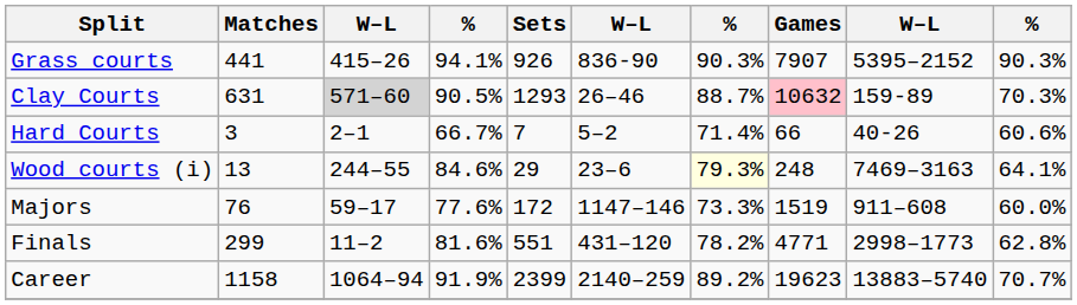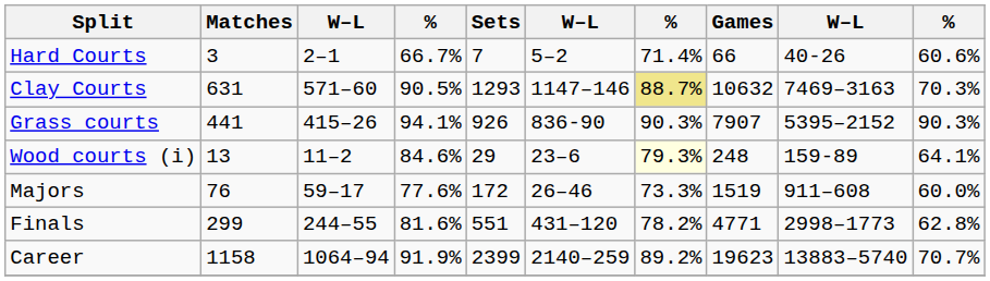 <table class="wikitable sortable">
 <tr>
 <th>Split</th>
 <th>Matches</th>
 <th>W–L</th>
 <th>%</th>
 <th>Sets</th>
 <th>W–L</th>
 <th>%</th>
 <th>Games</th>
 <th>W–L</th>
 <th>%</th>
 </tr>
 <tr>
+<td><a href='#'>Hard Courts</a></td>
+<td>3</td>
+<td>2–1</td>
+<td>66.7%</td>
+<td>7</td>
+<td>5–2</td>
+<td>71.4%</td>
+<td>66</td>
+<td>40-26</td>
+<td>60.6%</td>
+</tr>
+<tr>
+<td><a href='#'>Clay Courts</a></td>
+<td>631</td>
+<td>571–60</td>
+<td>90.5%</td>
+<td>1293</td>
+<td>1147–146</td>
+<td style="background: khaki;">88.7%</td>
+<td>10632</td>
+<td>7469–3163</td>
+<td>70.3%</td>
+</tr>
+<tr>
 <td><a href='#'>Grass courts</a></td>
 <td>441</td>
 <td>415–26</td>
 <td>94.1%</td>
 <td>926</td>
 <td>836-90</td>
 <td>90.3%</td>
 <td>7907</td>
 <td>5395–2152</td>
 <td>90.3%</td>
 </tr>
 <tr>
-<td><a href='#'>Clay Courts</a></td>
-<td>631</td>
-<td style="background: lightgrey;">571–60</td>
-<td>90.5%</td>
-<td>1293</td>
-<td>26–46</td>
-<td>88.7%</td>
-<td style="background: pink;">10632</td>
-<td>159-89</td>
-<td>70.3%</td>
-</tr>
-<tr>
-<td><a href='#'>Hard Courts</a></td>
-<td>3</td>
-<td>2–1</td>
-<td>66.7%</td>
-<td>7</td>
-<td>5–2</td>
-<td>71.4%</td>
-<td>66</td>
-<td>40-26</td>
-<td>60.6%</td>
-</tr>
-<tr>
 <td><a href='#'>Wood courts</a> (i)</td>
 <td>13</td>
-<td>244–55</td>
+<td>11–2</td>
 <td>84.6%</td>
 <td>29</td>
 <td>23–6</td>
 <td style="background: lightyellow;">79.3%</td>
 <td>248</td>
-<td>7469–3163</td>
+<td>159-89</td>
 <td>64.1%</td>
 </tr>
 <tr>
 <td>Majors</td>
 <td>76</td>
 <td>59–17</td>
 <td>77.6%</td>
 <td>172</td>
-<td>1147–146</td>
+<td>26–46</td>
 <td>73.3%</td>
 <td>1519</td>
 <td>911–608</td>
 <td>60.0%</td>
 </tr>
 <tr>
 <td>Finals</td>
 <td>299</td>
-<td>11–2</td>
+<td>244–55</td>
 <td>81.6%</td>
 <td>551</td>
 <td>431–120</td>
 <td>78.2%</td>
 <td>4771</td>
 <td>2998–1773</td>
 <td>62.8%</td>
 </tr>
 <tr>
 <td>Career</td>
 <td>1158</td>
 <td>1064–94</td>
 <td>91.9%</td>
 <td>2399</td>
 <td>2140–259</td>
 <td>89.2%</td>
 <td>19623</td>
 <td>13883–5740</td>
 <td>70.7%</td>
 </tr>
 <tr>
 </tr>
 </table>
